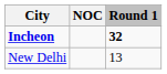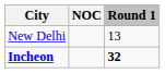 <table class=wikitable>
 <tr>
 <th>City</th>
 <th>NOC</th>
 <td bgcolor="silver"><strong>Round 1</strong></td>
 </tr>
 <tr>
+<td><a href='#'>New Delhi</a></td>
+<td></td>
+<td>13</td>
+</tr>
+<tr>
 <td><strong><a href='#'>Incheon</a></strong></td>
 <td><strong></strong></td>
 <td><strong>32</strong></td>
 </tr>
-<tr>
-<td><a href='#'>New Delhi</a></td>
-<td></td>
-<td>13</td>
-</tr>
 </table>
